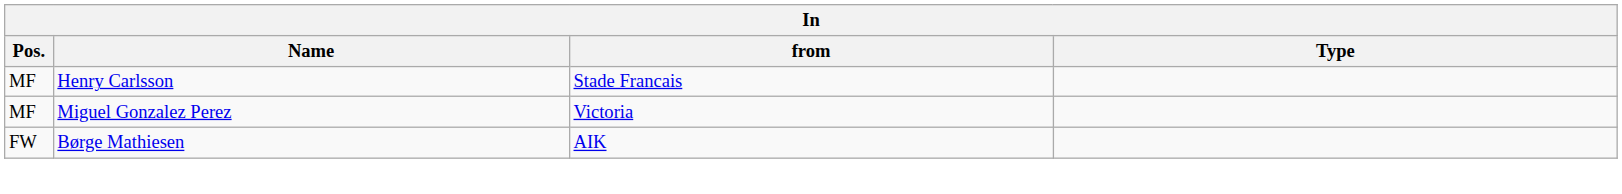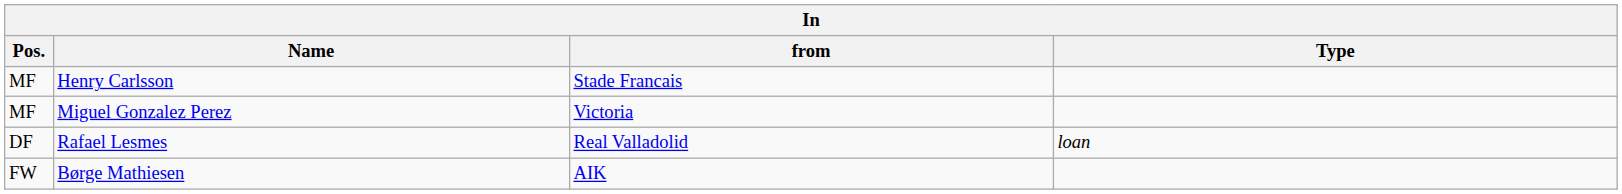 <table class="wikitable" style="font-size:90%;width:99%;">
 <tr>
 <th colspan="4">In</th>
 </tr>
 <tr>
 <th width=3%>Pos.</th>
 <th width=32%>Name</th>
 <th width=30%>from</th>
 <th width=35%>Type</th>
 </tr>
 <tr>
 <td>MF</td>
 <td><a href='#'>Henry Carlsson</a></td>
 <td><a href='#'>Stade Francais</a></td>
 <td></td>
 </tr>
 <tr>
 <td>MF</td>
 <td><a href='#'>Miguel Gonzalez Perez</a></td>
 <td><a href='#'>Victoria</a></td>
 <td></td>
 </tr>
 <tr>
+<td>DF</td>
+<td><a href='#'>Rafael Lesmes</a></td>
+<td><a href='#'>Real Valladolid</a></td>
+<td><em>loan</em></td>
+</tr>
+<tr>
 <td>FW</td>
 <td><a href='#'>Børge Mathiesen</a></td>
 <td><a href='#'>AIK</a></td>
 <td></td>
 </tr>
 </table>
